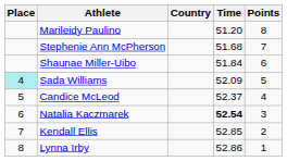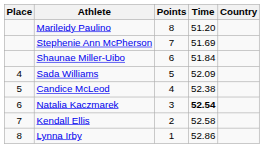 <table class="wikitable">
 <tr>
 <th>Place</th>
 <th>Athlete</th>
+<th>Points</th>
+<th>Time</th>
 <th>Country</th>
-<th>Time</th>
-<th>Points</th>
 </tr>
 <tr>
 <td align=center></td>
 <td><a href='#'>Marileidy Paulino</a></td>
+<td align=center>8</td>
+<td>51.20</td>
 <td></td>
-<td>51.20</td>
-<td align=center>8</td>
 </tr>
 <tr>
 <td align=center></td>
 <td><a href='#'>Stephenie Ann McPherson</a></td>
+<td align=center>7</td>
+<td>51.69</td>
 <td></td>
-<td>51.68</td>
-<td align=center>7</td>
 </tr>
 <tr>
 <td align=center></td>
 <td><a href='#'>Shaunae Miller-Uibo</a></td>
+<td align=center>6</td>
+<td>51.84</td>
 <td></td>
-<td>51.84</td>
-<td align=center>6</td>
 </tr>
 <tr>
-<td align=center style="background: paleturquoise;">4</td>
+<td align=center>4</td>
 <td><a href='#'>Sada Williams</a></td>
+<td align=center>5</td>
+<td>52.09</td>
 <td></td>
-<td>52.09</td>
-<td align=center>5</td>
 </tr>
 <tr>
 <td align=center>5</td>
 <td><a href='#'>Candice McLeod</a></td>
+<td align=center>4</td>
+<td>52.38</td>
 <td></td>
-<td>52.37</td>
-<td align=center>4</td>
 </tr>
 <tr>
 <td align=center>6</td>
 <td><a href='#'>Natalia Kaczmarek</a></td>
+<td align=center>3</td>
+<td><strong>52.54</strong></td>
 <td></td>
-<td><strong>52.54</strong></td>
-<td align=center>3</td>
 </tr>
 <tr>
 <td align=center>7</td>
 <td><a href='#'>Kendall Ellis</a></td>
+<td align=center>2</td>
+<td>52.58</td>
 <td></td>
-<td>52.85</td>
-<td align=center>2</td>
 </tr>
 <tr>
 <td align=center>8</td>
 <td><a href='#'>Lynna Irby</a></td>
+<td align=center>1</td>
+<td>52.86</td>
 <td></td>
-<td>52.86</td>
-<td align=center>1</td>
 </tr>
 </table>
